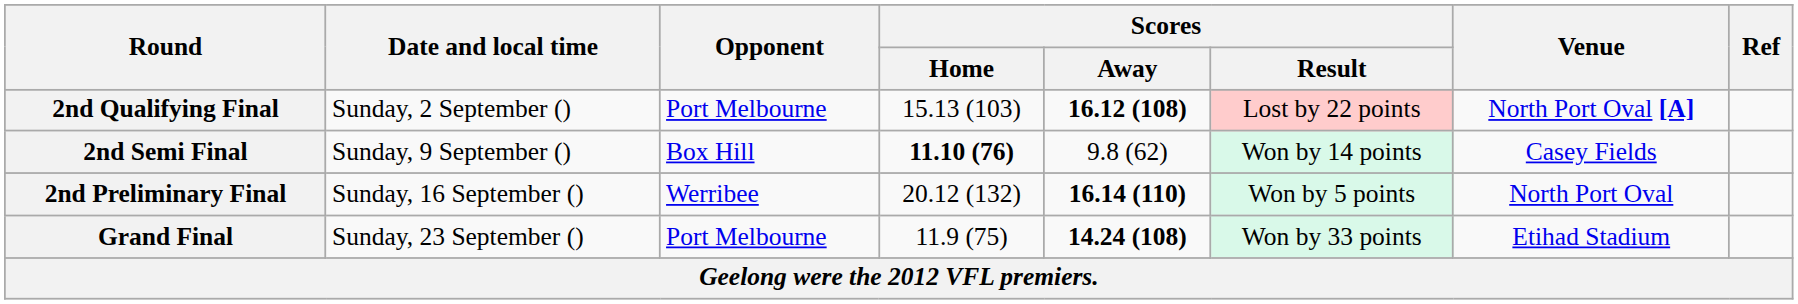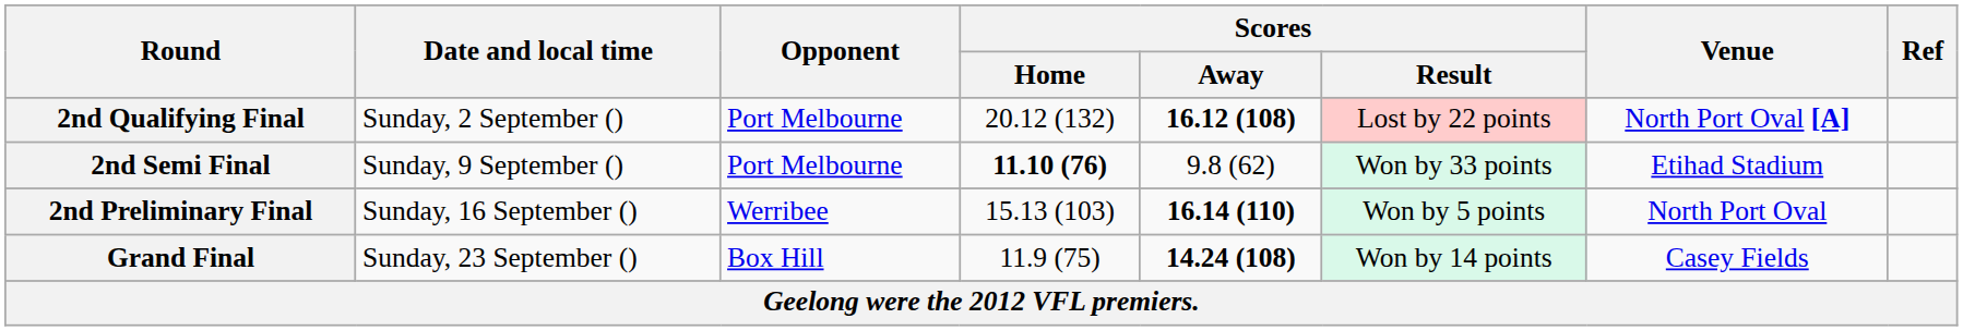 <table class="wikitable plainrowheaders" style="font-size:90%; width:80%; text-align:center;">
 <tr>
 <th scope="col" rowspan=2>Round</th>
 <th scope="col" rowspan=2>Date and local time</th>
 <th scope="col" rowspan=2>Opponent</th>
 <th scope="col" colspan=3>Scores</th>
 <th scope="col" rowspan=2>Venue</th>
 <th scope="col" rowspan=2>Ref</th>
 </tr>
 <tr>
 <th scope="col">Home</th>
 <th scope="col">Away</th>
 <th scope="col">Result</th>
 </tr>
 <tr>
 <th scope="row" style="text-align:center">2nd Qualifying Final</th>
 <td align=left>Sunday, 2 September ()</td>
 <td align=left><a href='#'>Port Melbourne</a></td>
-<td>15.13 (103)</td>
+<td>20.12 (132)</td>
 <td><strong>16.12 (108)</strong></td>
 <td style="background:#fcc;">Lost by 22 points</td>
 <td><a href='#'>North Port Oval</a> <span></span><a href='#'><strong>[A]</strong></a></td>
 <td></td>
 </tr>
 <tr>
 <th scope="row" style="text-align:center">2nd Semi Final</th>
 <td align=left>Sunday, 9 September ()</td>
-<td align=left><a href='#'>Box Hill</a></td>
+<td align=left><a href='#'>Port Melbourne</a></td>
 <td><strong>11.10 (76)</strong></td>
 <td>9.8 (62)</td>
-<td style="background:#d9f9e9;">Won by 14 points</td>
-<td><a href='#'>Casey Fields</a></td>
+<td style="background:#d9f9e9;">Won by 33 points</td>
+<td><a href='#'>Etihad Stadium</a></td>
 <td></td>
 </tr>
 <tr>
 <th scope="row" style="text-align:center">2nd Preliminary Final</th>
 <td align=left>Sunday, 16 September ()</td>
 <td align=left><a href='#'>Werribee</a></td>
-<td>20.12 (132)</td>
+<td>15.13 (103)</td>
 <td><strong>16.14 (110)</strong></td>
 <td style="background:#d9f9e9;">Won by 5 points</td>
 <td><a href='#'>North Port Oval</a></td>
 <td></td>
 </tr>
 <tr>
 <th scope="row" style="text-align:center">Grand Final</th>
 <td align=left>Sunday, 23 September ()</td>
-<td align=left><a href='#'>Port Melbourne</a></td>
+<td align=left><a href='#'>Box Hill</a></td>
 <td>11.9 (75)</td>
 <td><strong>14.24 (108)</strong></td>
-<td style="background:#d9f9e9;">Won by 33 points</td>
-<td><a href='#'>Etihad Stadium</a></td>
+<td style="background:#d9f9e9;">Won by 14 points</td>
+<td><a href='#'>Casey Fields</a></td>
 <td></td>
 </tr>
 <tr class="sortbottom">
 <th scope="row" colspan=8 style="text-align:center"><em>Geelong were the 2012 VFL premiers.</em></th>
 </tr>
 </table>
